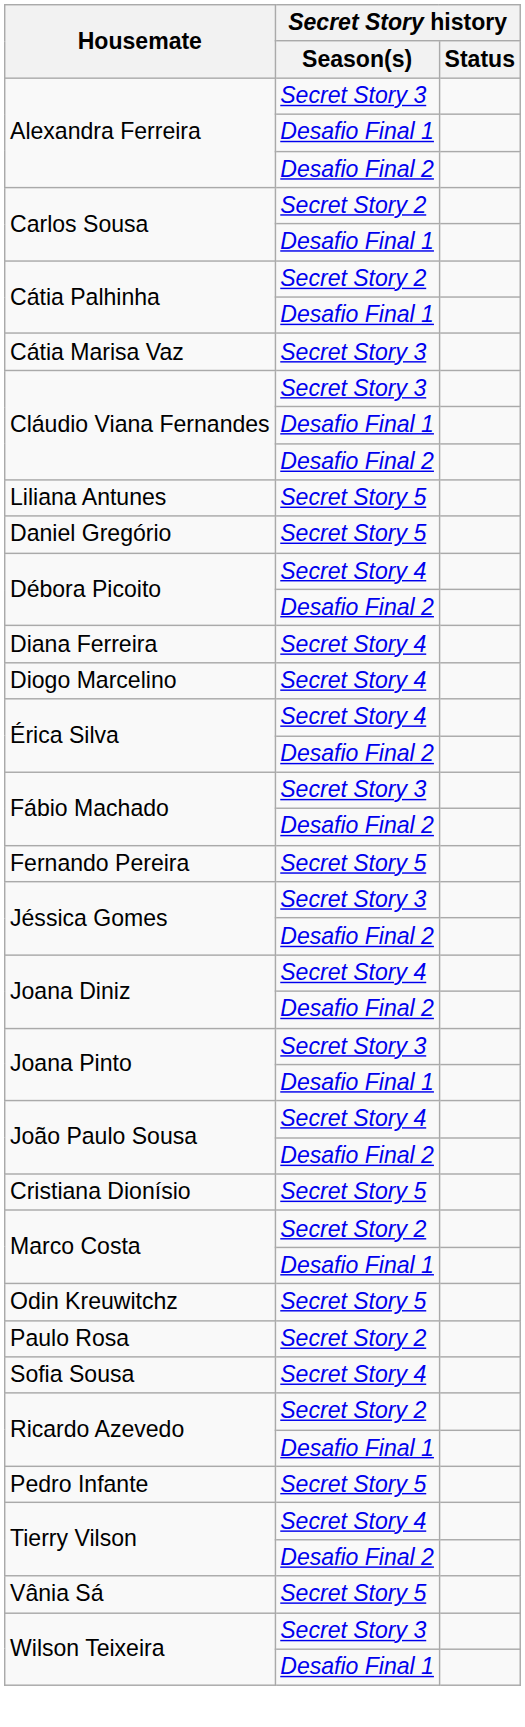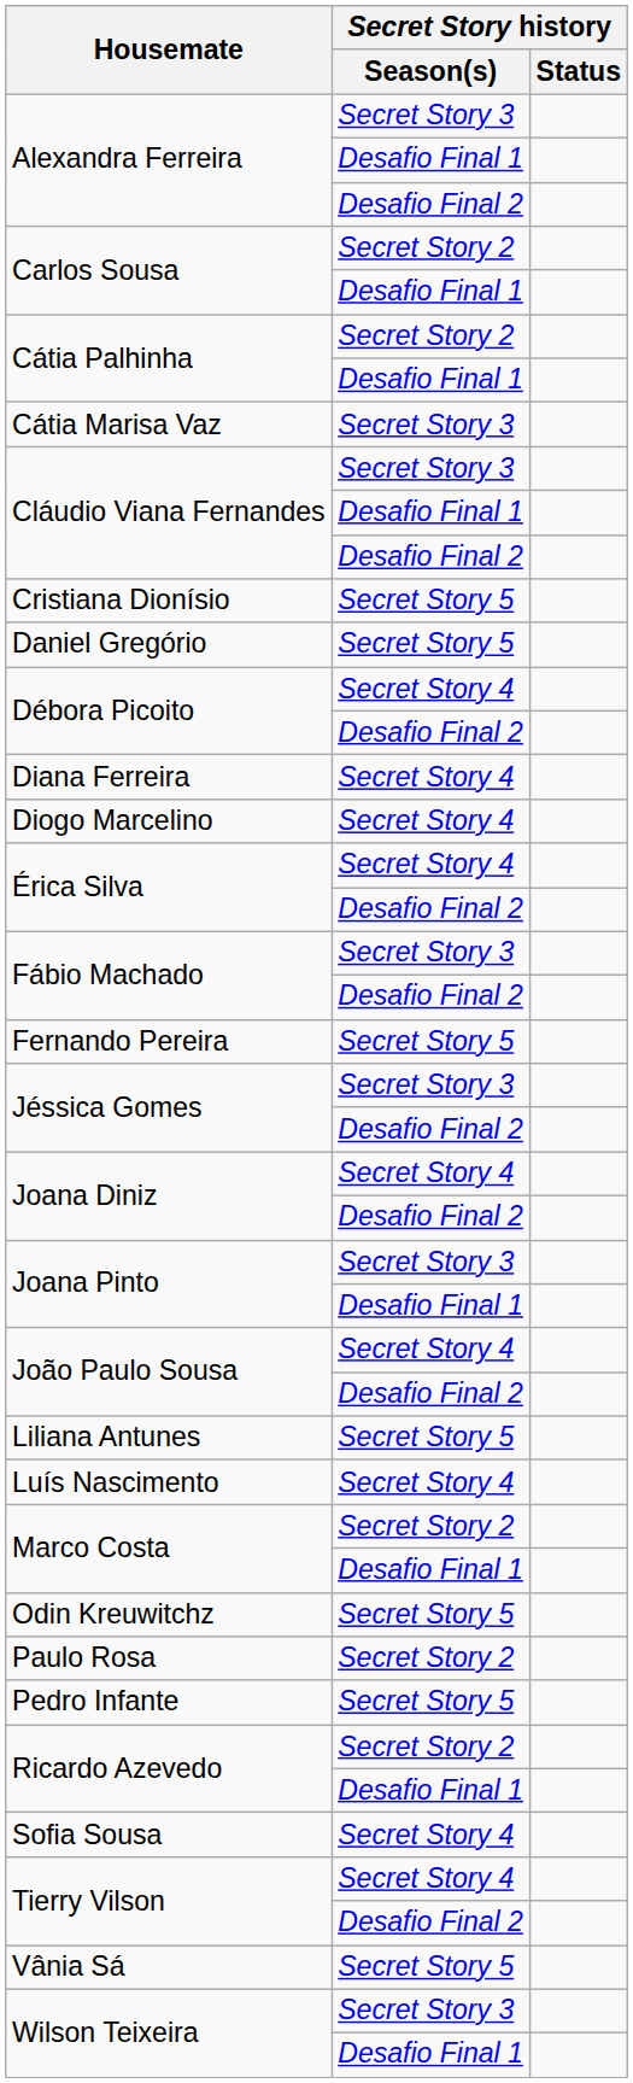 <table class="wikitable sortable">
 <tr>
 <th rowspan=2>Housemate</th>
 <th colspan="2"><em>Secret Story</em> history</th>
 </tr>
 <tr>
 <th>Season(s)</th>
 <th>Status</th>
 </tr>
 <tr>
 <td rowspan=3>Alexandra Ferreira</td>
 <td><em><a href='#'>Secret Story 3</a></em></td>
 <td></td>
 </tr>
 <tr>
 <td><em><a href='#'>Desafio Final 1</a></em></td>
 <td></td>
 </tr>
 <tr>
 <td><em><a href='#'>Desafio Final 2</a></em></td>
 <td></td>
 </tr>
 <tr>
 <td rowspan=2>Carlos Sousa</td>
 <td><em><a href='#'>Secret Story 2</a></em></td>
 <td></td>
 </tr>
 <tr>
 <td><em><a href='#'>Desafio Final 1</a></em></td>
 <td></td>
 </tr>
 <tr>
 <td rowspan=2>Cátia Palhinha</td>
 <td><em><a href='#'>Secret Story 2</a></em></td>
 <td></td>
 </tr>
 <tr>
 <td><em><a href='#'>Desafio Final 1</a></em></td>
 <td></td>
 </tr>
 <tr>
 <td>Cátia Marisa Vaz</td>
 <td><em><a href='#'>Secret Story 3</a></em></td>
 <td></td>
 </tr>
 <tr>
 <td rowspan=3>Cláudio Viana Fernandes</td>
 <td><em><a href='#'>Secret Story 3</a></em></td>
 <td></td>
 </tr>
 <tr>
 <td><em><a href='#'>Desafio Final 1</a></em></td>
 <td></td>
 </tr>
 <tr>
 <td><em><a href='#'>Desafio Final 2</a></em></td>
 <td></td>
 </tr>
 <tr>
-<td>Liliana Antunes</td>
+<td>Cristiana Dionísio</td>
 <td><em><a href='#'>Secret Story 5</a></em></td>
 <td></td>
 </tr>
 <tr>
 <td>Daniel Gregório</td>
 <td><em><a href='#'>Secret Story 5</a></em></td>
 <td></td>
 </tr>
 <tr>
 <td rowspan=2>Débora Picoito</td>
 <td><em><a href='#'>Secret Story 4</a></em></td>
 <td></td>
 </tr>
 <tr>
 <td><em><a href='#'>Desafio Final 2</a></em></td>
 <td></td>
 </tr>
 <tr>
 <td>Diana Ferreira</td>
 <td><em><a href='#'>Secret Story 4</a></em></td>
 <td></td>
 </tr>
 <tr>
 <td>Diogo Marcelino</td>
 <td><em><a href='#'>Secret Story 4</a></em></td>
 <td></td>
 </tr>
 <tr>
 <td rowspan=2>Érica Silva</td>
 <td><em><a href='#'>Secret Story 4</a></em></td>
 <td></td>
 </tr>
 <tr>
 <td><em><a href='#'>Desafio Final 2</a></em></td>
 <td></td>
 </tr>
 <tr>
 <td rowspan=2>Fábio Machado</td>
 <td><em><a href='#'>Secret Story 3</a></em></td>
 <td></td>
 </tr>
 <tr>
 <td><em><a href='#'>Desafio Final 2</a></em></td>
 <td></td>
 </tr>
 <tr>
 <td>Fernando Pereira</td>
 <td><em><a href='#'>Secret Story 5</a></em></td>
 <td></td>
 </tr>
 <tr>
 <td rowspan=2>Jéssica Gomes</td>
 <td><em><a href='#'>Secret Story 3</a></em></td>
 <td></td>
 </tr>
 <tr>
 <td><em><a href='#'>Desafio Final 2</a></em></td>
 <td></td>
 </tr>
 <tr>
 <td rowspan=2>Joana Diniz</td>
 <td><em><a href='#'>Secret Story 4</a></em></td>
 <td></td>
 </tr>
 <tr>
 <td><em><a href='#'>Desafio Final 2</a></em></td>
 <td></td>
 </tr>
 <tr>
 <td rowspan=2>Joana Pinto</td>
 <td><em><a href='#'>Secret Story 3</a></em></td>
 <td></td>
 </tr>
 <tr>
 <td><em><a href='#'>Desafio Final 1</a></em></td>
 <td></td>
 </tr>
 <tr>
 <td rowspan=2>João Paulo Sousa</td>
 <td><em><a href='#'>Secret Story 4</a></em></td>
 <td></td>
 </tr>
 <tr>
 <td><em><a href='#'>Desafio Final 2</a></em></td>
 <td></td>
 </tr>
 <tr>
-<td>Cristiana Dionísio</td>
+<td>Liliana Antunes</td>
 <td><em><a href='#'>Secret Story 5</a></em></td>
+<td></td>
+</tr>
+<tr>
+<td>Luís Nascimento</td>
+<td><em><a href='#'>Secret Story 4</a></em></td>
 <td></td>
 </tr>
 <tr>
 <td rowspan=2>Marco Costa</td>
 <td><em><a href='#'>Secret Story 2</a></em></td>
 <td></td>
 </tr>
 <tr>
 <td><em><a href='#'>Desafio Final 1</a></em></td>
 <td></td>
 </tr>
 <tr>
 <td>Odin Kreuwitchz</td>
 <td><em><a href='#'>Secret Story 5</a></em></td>
 <td></td>
 </tr>
 <tr>
 <td>Paulo Rosa</td>
 <td><em><a href='#'>Secret Story 2</a></em></td>
 <td></td>
 </tr>
 <tr>
-<td>Sofia Sousa</td>
-<td><em><a href='#'>Secret Story 4</a></em></td>
+<td>Pedro Infante</td>
+<td><em><a href='#'>Secret Story 5</a></em></td>
 <td></td>
 </tr>
 <tr>
 <td rowspan=2>Ricardo Azevedo</td>
 <td><em><a href='#'>Secret Story 2</a></em></td>
 <td></td>
 </tr>
 <tr>
 <td><em><a href='#'>Desafio Final 1</a></em></td>
 <td></td>
 </tr>
 <tr>
-<td>Pedro Infante</td>
-<td><em><a href='#'>Secret Story 5</a></em></td>
+<td>Sofia Sousa</td>
+<td><em><a href='#'>Secret Story 4</a></em></td>
 <td></td>
 </tr>
 <tr>
 <td rowspan=2>Tierry Vilson</td>
 <td><em><a href='#'>Secret Story 4</a></em></td>
 <td></td>
 </tr>
 <tr>
 <td><em><a href='#'>Desafio Final 2</a></em></td>
 <td></td>
 </tr>
 <tr>
 <td>Vânia Sá</td>
 <td><em><a href='#'>Secret Story 5</a></em></td>
 <td></td>
 </tr>
 <tr>
 <td rowspan=2>Wilson Teixeira</td>
 <td><em><a href='#'>Secret Story 3</a></em></td>
 <td></td>
 </tr>
 <tr>
 <td><em><a href='#'>Desafio Final 1</a></em></td>
 <td></td>
 </tr>
 </table>
